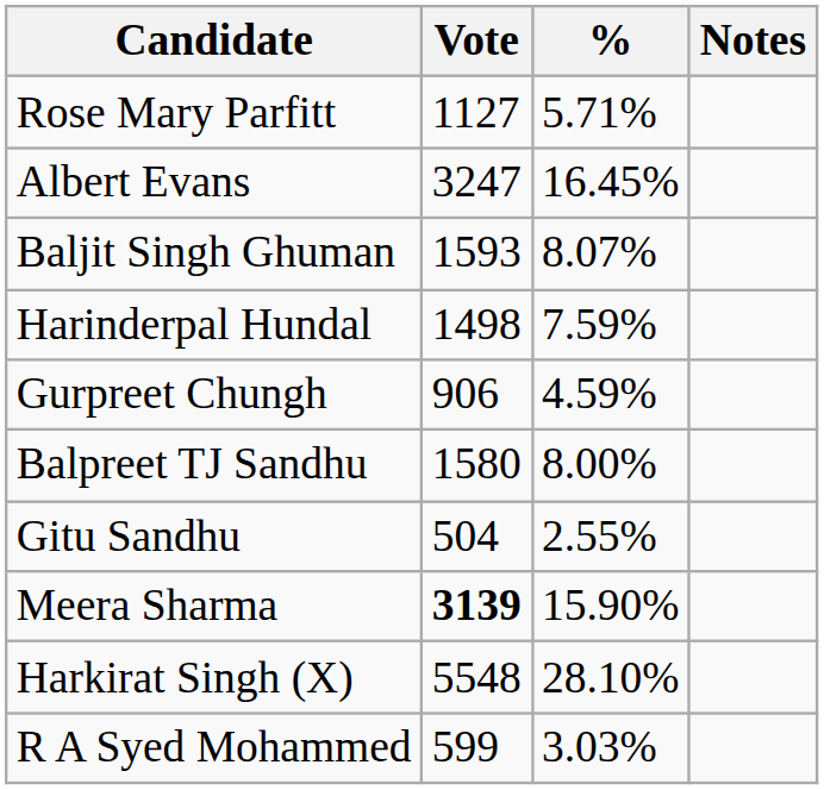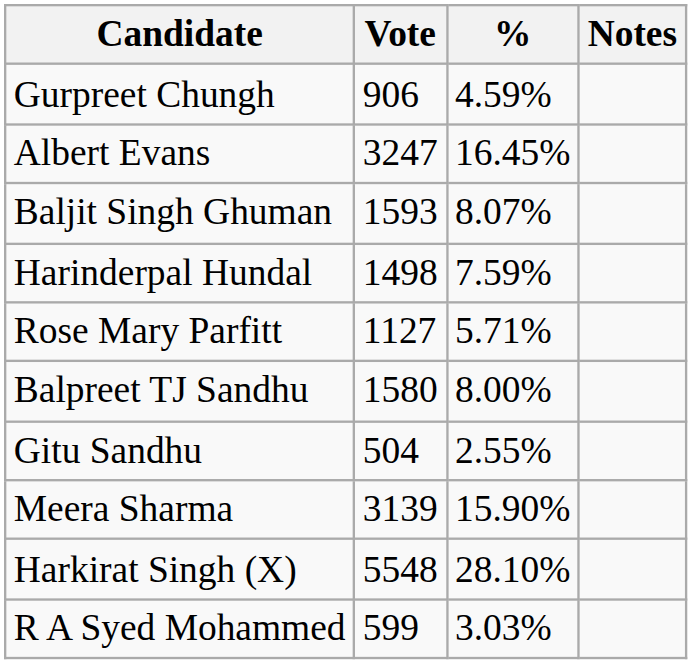 <table class="wikitable">
 <tr>
 <th>Candidate</th>
 <th>Vote</th>
 <th>%</th>
 <th>Notes</th>
 </tr>
 <tr>
-<td>Rose Mary Parfitt</td>
-<td>1127</td>
-<td>5.71%</td>
+<td>Gurpreet Chungh</td>
+<td>906</td>
+<td>4.59%</td>
 <td></td>
 </tr>
 <tr>
 <td>Albert Evans</td>
 <td>3247</td>
 <td>16.45%</td>
 <td></td>
 </tr>
 <tr>
 <td>Baljit Singh Ghuman</td>
 <td>1593</td>
 <td>8.07%</td>
 <td></td>
 </tr>
 <tr>
 <td>Harinderpal Hundal</td>
 <td>1498</td>
 <td>7.59%</td>
 <td></td>
 </tr>
 <tr>
-<td>Gurpreet Chungh</td>
-<td>906</td>
-<td>4.59%</td>
+<td>Rose Mary Parfitt</td>
+<td>1127</td>
+<td>5.71%</td>
 <td></td>
 </tr>
 <tr>
 <td>Balpreet TJ Sandhu</td>
 <td>1580</td>
 <td>8.00%</td>
 <td></td>
 </tr>
 <tr>
 <td>Gitu Sandhu</td>
 <td>504</td>
 <td>2.55%</td>
 <td></td>
 </tr>
 <tr>
 <td>Meera Sharma</td>
-<td><strong>3139</strong></td>
+<td>3139</td>
 <td>15.90%</td>
 <td></td>
 </tr>
 <tr>
 <td>Harkirat Singh (X)</td>
 <td>5548</td>
 <td>28.10%</td>
 <td></td>
 </tr>
 <tr>
 <td>R A Syed Mohammed</td>
 <td>599</td>
 <td>3.03%</td>
 <td></td>
 </tr>
 </table>
